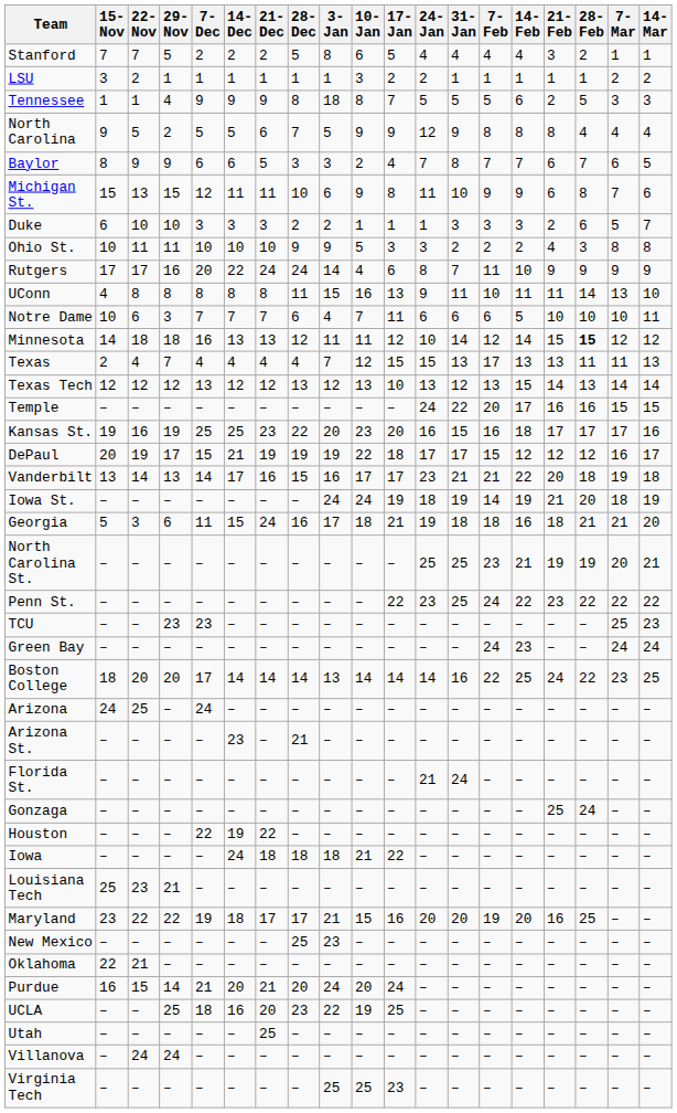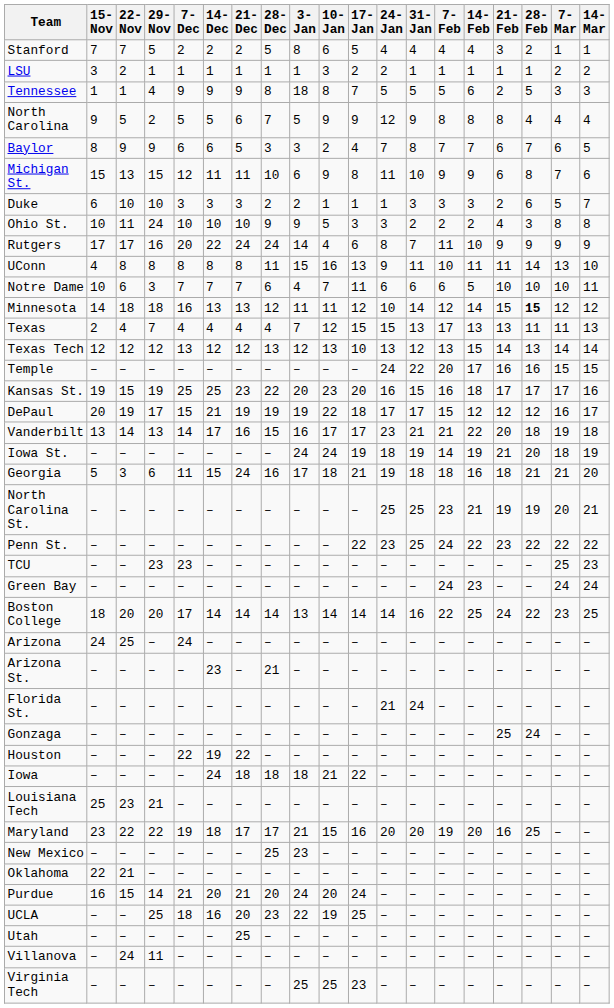 <table class="wikitable sortable">
 <tr>
 <th>Team</th>
 <th>15-Nov</th>
 <th>22-Nov</th>
 <th>29-Nov</th>
 <th>7-Dec</th>
 <th>14-Dec</th>
 <th>21-Dec</th>
 <th>28-Dec</th>
 <th>3-Jan</th>
 <th>10-Jan</th>
 <th>17-Jan</th>
 <th>24-Jan</th>
 <th>31-Jan</th>
 <th>7-Feb</th>
 <th>14-Feb</th>
 <th>21-Feb</th>
 <th>28-Feb</th>
 <th>7-Mar</th>
 <th>14-Mar</th>
 </tr>
 <tr>
 <td>Stanford</td>
 <td>7</td>
 <td>7</td>
 <td>5</td>
 <td>2</td>
 <td>2</td>
 <td>2</td>
 <td>5</td>
 <td>8</td>
 <td>6</td>
 <td>5</td>
 <td>4</td>
 <td>4</td>
 <td>4</td>
 <td>4</td>
 <td>3</td>
 <td>2</td>
 <td>1</td>
 <td>1</td>
 </tr>
 <tr>
 <td><a href='#'>LSU</a></td>
 <td>3</td>
 <td>2</td>
 <td>1</td>
 <td>1</td>
 <td>1</td>
 <td>1</td>
 <td>1</td>
 <td>1</td>
 <td>3</td>
 <td>2</td>
 <td>2</td>
 <td>1</td>
 <td>1</td>
 <td>1</td>
 <td>1</td>
 <td>1</td>
 <td>2</td>
 <td>2</td>
 </tr>
 <tr>
 <td><a href='#'>Tennessee</a></td>
 <td>1</td>
 <td>1</td>
 <td>4</td>
 <td>9</td>
 <td>9</td>
 <td>9</td>
 <td>8</td>
 <td>18</td>
 <td>8</td>
 <td>7</td>
 <td>5</td>
 <td>5</td>
 <td>5</td>
 <td>6</td>
 <td>2</td>
 <td>5</td>
 <td>3</td>
 <td>3</td>
 </tr>
 <tr>
 <td>North Carolina</td>
 <td>9</td>
 <td>5</td>
 <td>2</td>
 <td>5</td>
 <td>5</td>
 <td>6</td>
 <td>7</td>
 <td>5</td>
 <td>9</td>
 <td>9</td>
 <td>12</td>
 <td>9</td>
 <td>8</td>
 <td>8</td>
 <td>8</td>
 <td>4</td>
 <td>4</td>
 <td>4</td>
 </tr>
 <tr>
 <td><a href='#'>Baylor</a></td>
 <td>8</td>
 <td>9</td>
 <td>9</td>
 <td>6</td>
 <td>6</td>
 <td>5</td>
 <td>3</td>
 <td>3</td>
 <td>2</td>
 <td>4</td>
 <td>7</td>
 <td>8</td>
 <td>7</td>
 <td>7</td>
 <td>6</td>
 <td>7</td>
 <td>6</td>
 <td>5</td>
 </tr>
 <tr>
 <td><a href='#'>Michigan St.</a></td>
 <td>15</td>
 <td>13</td>
 <td>15</td>
 <td>12</td>
 <td>11</td>
 <td>11</td>
 <td>10</td>
 <td>6</td>
 <td>9</td>
 <td>8</td>
 <td>11</td>
 <td>10</td>
 <td>9</td>
 <td>9</td>
 <td>6</td>
 <td>8</td>
 <td>7</td>
 <td>6</td>
 </tr>
 <tr>
 <td>Duke</td>
 <td>6</td>
 <td>10</td>
 <td>10</td>
 <td>3</td>
 <td>3</td>
 <td>3</td>
 <td>2</td>
 <td>2</td>
 <td>1</td>
 <td>1</td>
 <td>1</td>
 <td>3</td>
 <td>3</td>
 <td>3</td>
 <td>2</td>
 <td>6</td>
 <td>5</td>
 <td>7</td>
 </tr>
 <tr>
 <td>Ohio St.</td>
 <td>10</td>
 <td>11</td>
-<td>11</td>
+<td>24</td>
 <td>10</td>
 <td>10</td>
 <td>10</td>
 <td>9</td>
 <td>9</td>
 <td>5</td>
 <td>3</td>
 <td>3</td>
 <td>2</td>
 <td>2</td>
 <td>2</td>
 <td>4</td>
 <td>3</td>
 <td>8</td>
 <td>8</td>
 </tr>
 <tr>
 <td>Rutgers</td>
 <td>17</td>
 <td>17</td>
 <td>16</td>
 <td>20</td>
 <td>22</td>
 <td>24</td>
 <td>24</td>
 <td>14</td>
 <td>4</td>
 <td>6</td>
 <td>8</td>
 <td>7</td>
 <td>11</td>
 <td>10</td>
 <td>9</td>
 <td>9</td>
 <td>9</td>
 <td>9</td>
 </tr>
 <tr>
 <td>UConn</td>
 <td>4</td>
 <td>8</td>
 <td>8</td>
 <td>8</td>
 <td>8</td>
 <td>8</td>
 <td>11</td>
 <td>15</td>
 <td>16</td>
 <td>13</td>
 <td>9</td>
 <td>11</td>
 <td>10</td>
 <td>11</td>
 <td>11</td>
 <td>14</td>
 <td>13</td>
 <td>10</td>
 </tr>
 <tr>
 <td>Notre Dame</td>
 <td>10</td>
 <td>6</td>
 <td>3</td>
 <td>7</td>
 <td>7</td>
 <td>7</td>
 <td>6</td>
 <td>4</td>
 <td>7</td>
 <td>11</td>
 <td>6</td>
 <td>6</td>
 <td>6</td>
 <td>5</td>
 <td>10</td>
 <td>10</td>
 <td>10</td>
 <td>11</td>
 </tr>
 <tr>
 <td>Minnesota</td>
 <td>14</td>
 <td>18</td>
 <td>18</td>
 <td>16</td>
 <td>13</td>
 <td>13</td>
 <td>12</td>
 <td>11</td>
 <td>11</td>
 <td>12</td>
 <td>10</td>
 <td>14</td>
 <td>12</td>
 <td>14</td>
 <td>15</td>
 <td><strong>15</strong></td>
 <td>12</td>
 <td>12</td>
 </tr>
 <tr>
 <td>Texas</td>
 <td>2</td>
 <td>4</td>
 <td>7</td>
 <td>4</td>
 <td>4</td>
 <td>4</td>
 <td>4</td>
 <td>7</td>
 <td>12</td>
 <td>15</td>
 <td>15</td>
 <td>13</td>
 <td>17</td>
 <td>13</td>
 <td>13</td>
 <td>11</td>
 <td>11</td>
 <td>13</td>
 </tr>
 <tr>
 <td>Texas Tech</td>
 <td>12</td>
 <td>12</td>
 <td>12</td>
 <td>13</td>
 <td>12</td>
 <td>12</td>
 <td>13</td>
 <td>12</td>
 <td>13</td>
 <td>10</td>
 <td>13</td>
 <td>12</td>
 <td>13</td>
 <td>15</td>
 <td>14</td>
 <td>13</td>
 <td>14</td>
 <td>14</td>
 </tr>
 <tr>
 <td>Temple</td>
 <td data-sort-value=99>–</td>
 <td data-sort-value=99>–</td>
 <td data-sort-value=99>–</td>
 <td data-sort-value=99>–</td>
 <td data-sort-value=99>–</td>
 <td data-sort-value=99>–</td>
 <td data-sort-value=99>–</td>
 <td data-sort-value=99>–</td>
 <td data-sort-value=99>–</td>
 <td data-sort-value=99>–</td>
 <td>24</td>
 <td>22</td>
 <td>20</td>
 <td>17</td>
 <td>16</td>
 <td>16</td>
 <td>15</td>
 <td>15</td>
 </tr>
 <tr>
 <td>Kansas St.</td>
 <td>19</td>
-<td>16</td>
+<td>15</td>
 <td>19</td>
 <td>25</td>
 <td>25</td>
 <td>23</td>
 <td>22</td>
 <td>20</td>
 <td>23</td>
 <td>20</td>
 <td>16</td>
 <td>15</td>
 <td>16</td>
 <td>18</td>
 <td>17</td>
 <td>17</td>
 <td>17</td>
 <td>16</td>
 </tr>
 <tr>
 <td>DePaul</td>
 <td>20</td>
 <td>19</td>
 <td>17</td>
 <td>15</td>
 <td>21</td>
 <td>19</td>
 <td>19</td>
 <td>19</td>
 <td>22</td>
 <td>18</td>
 <td>17</td>
 <td>17</td>
 <td>15</td>
 <td>12</td>
 <td>12</td>
 <td>12</td>
 <td>16</td>
 <td>17</td>
 </tr>
 <tr>
 <td>Vanderbilt</td>
 <td>13</td>
 <td>14</td>
 <td>13</td>
 <td>14</td>
 <td>17</td>
 <td>16</td>
 <td>15</td>
 <td>16</td>
 <td>17</td>
 <td>17</td>
 <td>23</td>
 <td>21</td>
 <td>21</td>
 <td>22</td>
 <td>20</td>
 <td>18</td>
 <td>19</td>
 <td>18</td>
 </tr>
 <tr>
 <td>Iowa St.</td>
 <td data-sort-value=99>–</td>
 <td data-sort-value=99>–</td>
 <td data-sort-value=99>–</td>
 <td data-sort-value=99>–</td>
 <td data-sort-value=99>–</td>
 <td data-sort-value=99>–</td>
 <td data-sort-value=99>–</td>
 <td>24</td>
 <td>24</td>
 <td>19</td>
 <td>18</td>
 <td>19</td>
 <td>14</td>
 <td>19</td>
 <td>21</td>
 <td>20</td>
 <td>18</td>
 <td>19</td>
 </tr>
 <tr>
 <td>Georgia</td>
 <td>5</td>
 <td>3</td>
 <td>6</td>
 <td>11</td>
 <td>15</td>
 <td>24</td>
 <td>16</td>
 <td>17</td>
 <td>18</td>
 <td>21</td>
 <td>19</td>
 <td>18</td>
 <td>18</td>
 <td>16</td>
 <td>18</td>
 <td>21</td>
 <td>21</td>
 <td>20</td>
 </tr>
 <tr>
 <td>North Carolina St.</td>
 <td data-sort-value=99>–</td>
 <td data-sort-value=99>–</td>
 <td data-sort-value=99>–</td>
 <td data-sort-value=99>–</td>
 <td data-sort-value=99>–</td>
 <td data-sort-value=99>–</td>
 <td data-sort-value=99>–</td>
 <td data-sort-value=99>–</td>
 <td data-sort-value=99>–</td>
 <td data-sort-value=99>–</td>
 <td>25</td>
 <td>25</td>
 <td>23</td>
 <td>21</td>
 <td>19</td>
 <td>19</td>
 <td>20</td>
 <td>21</td>
 </tr>
 <tr>
 <td>Penn St.</td>
 <td data-sort-value=99>–</td>
 <td data-sort-value=99>–</td>
 <td data-sort-value=99>–</td>
 <td data-sort-value=99>–</td>
 <td data-sort-value=99>–</td>
 <td data-sort-value=99>–</td>
 <td data-sort-value=99>–</td>
 <td data-sort-value=99>–</td>
 <td data-sort-value=99>–</td>
 <td>22</td>
 <td>23</td>
 <td>25</td>
 <td>24</td>
 <td>22</td>
 <td>23</td>
 <td>22</td>
 <td>22</td>
 <td>22</td>
 </tr>
 <tr>
 <td>TCU</td>
 <td data-sort-value=99>–</td>
 <td data-sort-value=99>–</td>
 <td>23</td>
 <td>23</td>
 <td data-sort-value=99>–</td>
 <td data-sort-value=99>–</td>
 <td data-sort-value=99>–</td>
 <td data-sort-value=99>–</td>
 <td data-sort-value=99>–</td>
 <td data-sort-value=99>–</td>
 <td data-sort-value=99>–</td>
 <td data-sort-value=99>–</td>
 <td data-sort-value=99>–</td>
 <td data-sort-value=99>–</td>
 <td data-sort-value=99>–</td>
 <td data-sort-value=99>–</td>
 <td>25</td>
 <td>23</td>
 </tr>
 <tr>
 <td>Green Bay</td>
 <td data-sort-value=99>–</td>
 <td data-sort-value=99>–</td>
 <td data-sort-value=99>–</td>
 <td data-sort-value=99>–</td>
 <td data-sort-value=99>–</td>
 <td data-sort-value=99>–</td>
 <td data-sort-value=99>–</td>
 <td data-sort-value=99>–</td>
 <td data-sort-value=99>–</td>
 <td data-sort-value=99>–</td>
 <td data-sort-value=99>–</td>
 <td data-sort-value=99>–</td>
 <td>24</td>
 <td>23</td>
 <td data-sort-value=99>–</td>
 <td data-sort-value=99>–</td>
 <td>24</td>
 <td>24</td>
 </tr>
 <tr>
 <td>Boston College</td>
 <td>18</td>
 <td>20</td>
 <td>20</td>
 <td>17</td>
 <td>14</td>
 <td>14</td>
 <td>14</td>
 <td>13</td>
 <td>14</td>
 <td>14</td>
 <td>14</td>
 <td>16</td>
 <td>22</td>
 <td>25</td>
 <td>24</td>
 <td>22</td>
 <td>23</td>
 <td>25</td>
 </tr>
 <tr>
 <td>Arizona</td>
 <td>24</td>
 <td>25</td>
 <td data-sort-value=99>–</td>
 <td>24</td>
 <td data-sort-value=99>–</td>
 <td data-sort-value=99>–</td>
 <td data-sort-value=99>–</td>
 <td data-sort-value=99>–</td>
 <td data-sort-value=99>–</td>
 <td data-sort-value=99>–</td>
 <td data-sort-value=99>–</td>
 <td data-sort-value=99>–</td>
 <td data-sort-value=99>–</td>
 <td data-sort-value=99>–</td>
 <td data-sort-value=99>–</td>
 <td data-sort-value=99>–</td>
 <td data-sort-value=99>–</td>
 <td data-sort-value=99>–</td>
 </tr>
 <tr>
 <td>Arizona St.</td>
 <td data-sort-value=99>–</td>
 <td data-sort-value=99>–</td>
 <td data-sort-value=99>–</td>
 <td data-sort-value=99>–</td>
 <td>23</td>
 <td data-sort-value=99>–</td>
 <td>21</td>
 <td data-sort-value=99>–</td>
 <td data-sort-value=99>–</td>
 <td data-sort-value=99>–</td>
 <td data-sort-value=99>–</td>
 <td data-sort-value=99>–</td>
 <td data-sort-value=99>–</td>
 <td data-sort-value=99>–</td>
 <td data-sort-value=99>–</td>
 <td data-sort-value=99>–</td>
 <td data-sort-value=99>–</td>
 <td data-sort-value=99>–</td>
 </tr>
 <tr>
 <td>Florida St.</td>
 <td data-sort-value=99>–</td>
 <td data-sort-value=99>–</td>
 <td data-sort-value=99>–</td>
 <td data-sort-value=99>–</td>
 <td data-sort-value=99>–</td>
 <td data-sort-value=99>–</td>
 <td data-sort-value=99>–</td>
 <td data-sort-value=99>–</td>
 <td data-sort-value=99>–</td>
 <td data-sort-value=99>–</td>
 <td>21</td>
 <td>24</td>
 <td data-sort-value=99>–</td>
 <td data-sort-value=99>–</td>
 <td data-sort-value=99>–</td>
 <td data-sort-value=99>–</td>
 <td data-sort-value=99>–</td>
 <td data-sort-value=99>–</td>
 </tr>
 <tr>
 <td>Gonzaga</td>
 <td data-sort-value=99>–</td>
 <td data-sort-value=99>–</td>
 <td data-sort-value=99>–</td>
 <td data-sort-value=99>–</td>
 <td data-sort-value=99>–</td>
 <td data-sort-value=99>–</td>
 <td data-sort-value=99>–</td>
 <td data-sort-value=99>–</td>
 <td data-sort-value=99>–</td>
 <td data-sort-value=99>–</td>
 <td data-sort-value=99>–</td>
 <td data-sort-value=99>–</td>
 <td data-sort-value=99>–</td>
 <td data-sort-value=99>–</td>
 <td>25</td>
 <td>24</td>
 <td data-sort-value=99>–</td>
 <td data-sort-value=99>–</td>
 </tr>
 <tr>
 <td>Houston</td>
 <td data-sort-value=99>–</td>
 <td data-sort-value=99>–</td>
 <td data-sort-value=99>–</td>
 <td>22</td>
 <td>19</td>
 <td>22</td>
 <td data-sort-value=99>–</td>
 <td data-sort-value=99>–</td>
 <td data-sort-value=99>–</td>
 <td data-sort-value=99>–</td>
 <td data-sort-value=99>–</td>
 <td data-sort-value=99>–</td>
 <td data-sort-value=99>–</td>
 <td data-sort-value=99>–</td>
 <td data-sort-value=99>–</td>
 <td data-sort-value=99>–</td>
 <td data-sort-value=99>–</td>
 <td data-sort-value=99>–</td>
 </tr>
 <tr>
 <td>Iowa</td>
 <td data-sort-value=99>–</td>
 <td data-sort-value=99>–</td>
 <td data-sort-value=99>–</td>
 <td data-sort-value=99>–</td>
 <td>24</td>
 <td>18</td>
 <td>18</td>
 <td>18</td>
 <td>21</td>
 <td>22</td>
 <td data-sort-value=99>–</td>
 <td data-sort-value=99>–</td>
 <td data-sort-value=99>–</td>
 <td data-sort-value=99>–</td>
 <td data-sort-value=99>–</td>
 <td data-sort-value=99>–</td>
 <td data-sort-value=99>–</td>
 <td data-sort-value=99>–</td>
 </tr>
 <tr>
 <td>Louisiana Tech</td>
 <td>25</td>
 <td>23</td>
 <td>21</td>
 <td data-sort-value=99>–</td>
 <td data-sort-value=99>–</td>
 <td data-sort-value=99>–</td>
 <td data-sort-value=99>–</td>
 <td data-sort-value=99>–</td>
 <td data-sort-value=99>–</td>
 <td data-sort-value=99>–</td>
 <td data-sort-value=99>–</td>
 <td data-sort-value=99>–</td>
 <td data-sort-value=99>–</td>
 <td data-sort-value=99>–</td>
 <td data-sort-value=99>–</td>
 <td data-sort-value=99>–</td>
 <td data-sort-value=99>–</td>
 <td data-sort-value=99>–</td>
 </tr>
 <tr>
 <td>Maryland</td>
 <td>23</td>
 <td>22</td>
 <td>22</td>
 <td>19</td>
 <td>18</td>
 <td>17</td>
 <td>17</td>
 <td>21</td>
 <td>15</td>
 <td>16</td>
 <td>20</td>
 <td>20</td>
 <td>19</td>
 <td>20</td>
 <td>16</td>
 <td>25</td>
 <td data-sort-value=99>–</td>
 <td data-sort-value=99>–</td>
 </tr>
 <tr>
 <td>New Mexico</td>
 <td data-sort-value=99>–</td>
 <td data-sort-value=99>–</td>
 <td data-sort-value=99>–</td>
 <td data-sort-value=99>–</td>
 <td data-sort-value=99>–</td>
 <td data-sort-value=99>–</td>
 <td>25</td>
 <td>23</td>
 <td data-sort-value=99>–</td>
 <td data-sort-value=99>–</td>
 <td data-sort-value=99>–</td>
 <td data-sort-value=99>–</td>
 <td data-sort-value=99>–</td>
 <td data-sort-value=99>–</td>
 <td data-sort-value=99>–</td>
 <td data-sort-value=99>–</td>
 <td data-sort-value=99>–</td>
 <td data-sort-value=99>–</td>
 </tr>
 <tr>
 <td>Oklahoma</td>
 <td>22</td>
 <td>21</td>
 <td data-sort-value=99>–</td>
 <td data-sort-value=99>–</td>
 <td data-sort-value=99>–</td>
 <td data-sort-value=99>–</td>
 <td data-sort-value=99>–</td>
 <td data-sort-value=99>–</td>
 <td data-sort-value=99>–</td>
 <td data-sort-value=99>–</td>
 <td data-sort-value=99>–</td>
 <td data-sort-value=99>–</td>
 <td data-sort-value=99>–</td>
 <td data-sort-value=99>–</td>
 <td data-sort-value=99>–</td>
 <td data-sort-value=99>–</td>
 <td data-sort-value=99>–</td>
 <td data-sort-value=99>–</td>
 </tr>
 <tr>
 <td>Purdue</td>
 <td>16</td>
 <td>15</td>
 <td>14</td>
 <td>21</td>
 <td>20</td>
 <td>21</td>
 <td>20</td>
 <td>24</td>
 <td>20</td>
 <td>24</td>
 <td data-sort-value=99>–</td>
 <td data-sort-value=99>–</td>
 <td data-sort-value=99>–</td>
 <td data-sort-value=99>–</td>
 <td data-sort-value=99>–</td>
 <td data-sort-value=99>–</td>
 <td data-sort-value=99>–</td>
 <td data-sort-value=99>–</td>
 </tr>
 <tr>
 <td>UCLA</td>
 <td data-sort-value=99>–</td>
 <td data-sort-value=99>–</td>
 <td>25</td>
 <td>18</td>
 <td>16</td>
 <td>20</td>
 <td>23</td>
 <td>22</td>
 <td>19</td>
 <td>25</td>
 <td data-sort-value=99>–</td>
 <td data-sort-value=99>–</td>
 <td data-sort-value=99>–</td>
 <td data-sort-value=99>–</td>
 <td data-sort-value=99>–</td>
 <td data-sort-value=99>–</td>
 <td data-sort-value=99>–</td>
 <td data-sort-value=99>–</td>
 </tr>
 <tr>
 <td>Utah</td>
 <td data-sort-value=99>–</td>
 <td data-sort-value=99>–</td>
 <td data-sort-value=99>–</td>
 <td data-sort-value=99>–</td>
 <td data-sort-value=99>–</td>
 <td>25</td>
 <td data-sort-value=99>–</td>
 <td data-sort-value=99>–</td>
 <td data-sort-value=99>–</td>
 <td data-sort-value=99>–</td>
 <td data-sort-value=99>–</td>
 <td data-sort-value=99>–</td>
 <td data-sort-value=99>–</td>
 <td data-sort-value=99>–</td>
 <td data-sort-value=99>–</td>
 <td data-sort-value=99>–</td>
 <td data-sort-value=99>–</td>
 <td data-sort-value=99>–</td>
 </tr>
 <tr>
 <td>Villanova</td>
 <td data-sort-value=99>–</td>
 <td>24</td>
-<td>24</td>
+<td>11</td>
 <td data-sort-value=99>–</td>
 <td data-sort-value=99>–</td>
 <td data-sort-value=99>–</td>
 <td data-sort-value=99>–</td>
 <td data-sort-value=99>–</td>
 <td data-sort-value=99>–</td>
 <td data-sort-value=99>–</td>
 <td data-sort-value=99>–</td>
 <td data-sort-value=99>–</td>
 <td data-sort-value=99>–</td>
 <td data-sort-value=99>–</td>
 <td data-sort-value=99>–</td>
 <td data-sort-value=99>–</td>
 <td data-sort-value=99>–</td>
 <td data-sort-value=99>–</td>
 </tr>
 <tr>
 <td>Virginia Tech</td>
 <td data-sort-value=99>–</td>
 <td data-sort-value=99>–</td>
 <td data-sort-value=99>–</td>
 <td data-sort-value=99>–</td>
 <td data-sort-value=99>–</td>
 <td data-sort-value=99>–</td>
 <td data-sort-value=99>–</td>
 <td>25</td>
 <td>25</td>
 <td>23</td>
 <td data-sort-value=99>–</td>
 <td data-sort-value=99>–</td>
 <td data-sort-value=99>–</td>
 <td data-sort-value=99>–</td>
 <td data-sort-value=99>–</td>
 <td data-sort-value=99>–</td>
 <td data-sort-value=99>–</td>
 <td data-sort-value=99>–</td>
 </tr>
 </table>
